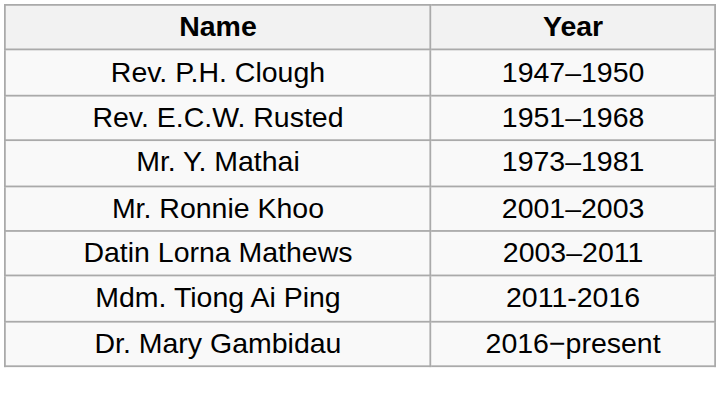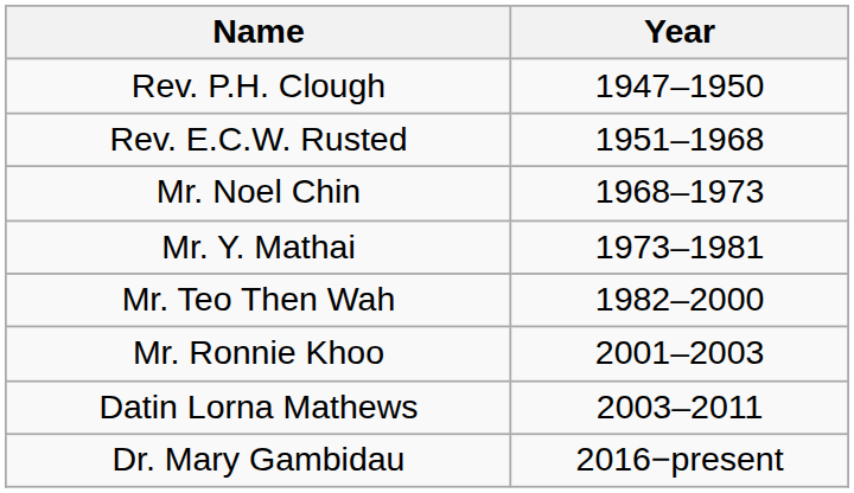 <table class="wikitable" style="text-align: center; width: 400px; height: 200px;">
 <tr>
 <th>Name</th>
 <th>Year</th>
 </tr>
 <tr>
 <td>Rev. P.H. Clough</td>
 <td>1947–1950</td>
 </tr>
 <tr>
 <td>Rev. E.C.W. Rusted</td>
 <td>1951–1968</td>
 </tr>
 <tr>
+<td>Mr. Noel Chin</td>
+<td>1968–1973</td>
+</tr>
+<tr>
 <td>Mr. Y. Mathai</td>
 <td>1973–1981</td>
+</tr>
+<tr>
+<td>Mr. Teo Then Wah</td>
+<td>1982–2000</td>
 </tr>
 <tr>
 <td>Mr. Ronnie Khoo</td>
 <td>2001–2003</td>
 </tr>
 <tr>
 <td>Datin Lorna Mathews</td>
 <td>2003–2011</td>
 </tr>
 <tr>
-<td>Mdm. Tiong Ai Ping</td>
-<td>2011-2016</td>
-</tr>
-<tr>
 <td>Dr. Mary Gambidau</td>
 <td>2016−present</td>
 </tr>
 </table>
